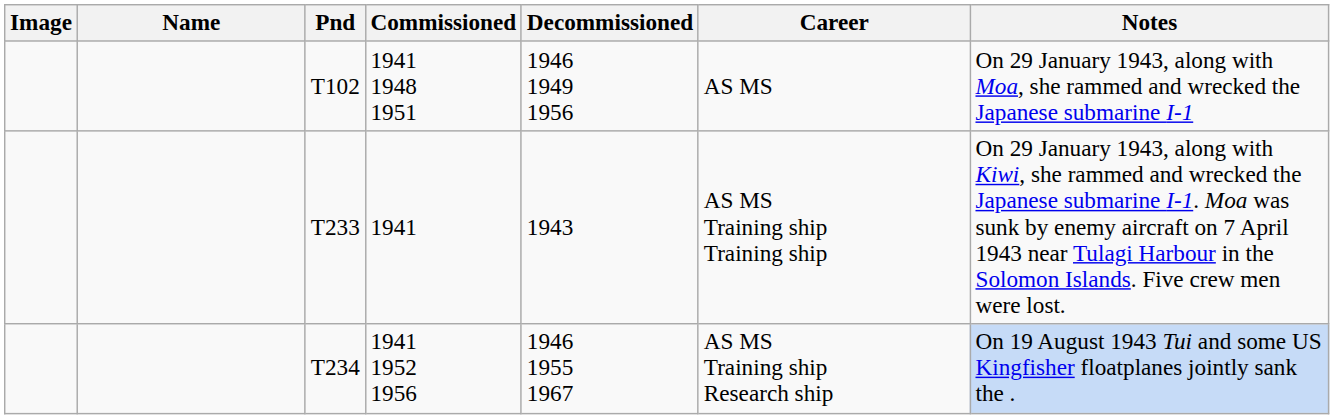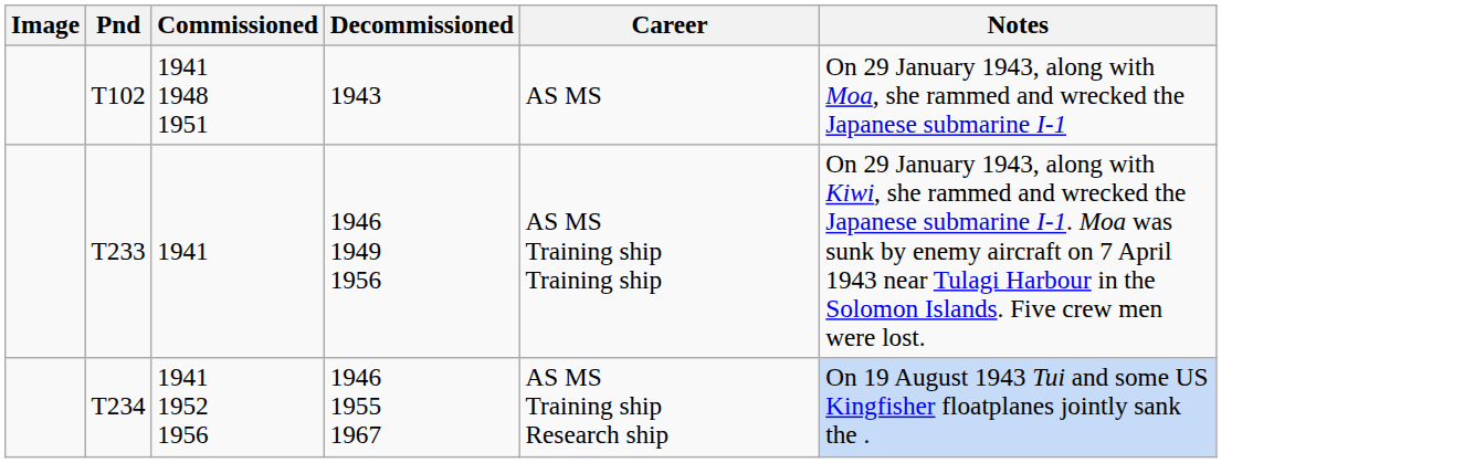 <table class="wikitable">
 <tr>
 <th>Image</th>
-<th width="150">Name</th>
 <th>Pnd</th>
 <th width="70">Commissioned</th>
 <th>Decommissioned</th>
 <th width="180">Career</th>
 <th width="240">Notes</th>
 </tr>
 <tr>
 <td></td>
-<td></td>
 <td>T102</td>
 <td>1941<br>1948<br>1951</td>
-<td>1946<br>1949<br>1956</td>
+<td>1943</td>
 <td>AS MS</td>
 <td>On 29 January 1943, along with  <em><a href='#'>Moa</a></em>, she rammed and wrecked the <a href='#'>Japanese submarine <em>I-1</em></a></td>
 </tr>
 <tr>
 <td></td>
-<td></td>
 <td>T233</td>
 <td>1941</td>
-<td>1943</td>
+<td>1946<br>1949<br>1956</td>
 <td>AS MS<br>Training ship<br>Training ship</td>
 <td>On 29 January 1943, along with  <em><a href='#'>Kiwi</a></em>, she rammed and wrecked the <a href='#'>Japanese submarine <em>I-1</em></a>. <em>Moa</em> was sunk by enemy aircraft on 7 April 1943 near <a href='#'>Tulagi Harbour</a> in the <a href='#'>Solomon Islands</a>. Five crew men were lost.</td>
 </tr>
 <tr>
-<td></td>
 <td></td>
 <td>T234</td>
 <td>1941<br>1952<br>1956</td>
 <td>1946<br>1955<br>1967</td>
 <td>AS MS<br>Training ship<br>Research ship</td>
 <td style="background:#c6dbf7;">On 19 August 1943 <em>Tui</em> and some US <a href='#'>Kingfisher</a> floatplanes jointly sank the .</td>
 </tr>
 </table>
